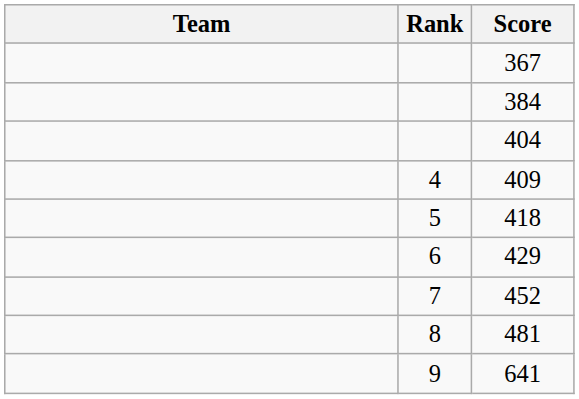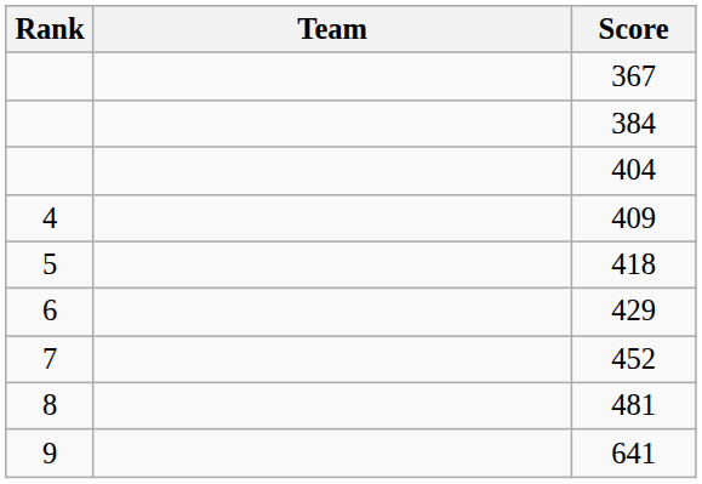 <table class=wikitable style="text-align:center">
 <tr>
+<th width=40>Rank</th>
 <th width=250>Team</th>
-<th width=40>Rank</th>
 <th width=60>Score</th>
 </tr>
 <tr>
+<td></td>
 <td align=left></td>
-<td></td>
 <td>367</td>
 </tr>
 <tr>
+<td></td>
 <td align=left></td>
-<td></td>
 <td>384</td>
 </tr>
 <tr>
+<td></td>
 <td align=left></td>
-<td></td>
 <td>404</td>
 </tr>
 <tr>
+<td>4</td>
 <td align=left></td>
-<td>4</td>
 <td>409</td>
 </tr>
 <tr>
+<td>5</td>
 <td align=left></td>
-<td>5</td>
 <td>418</td>
 </tr>
 <tr>
+<td>6</td>
 <td align=left></td>
-<td>6</td>
 <td>429</td>
 </tr>
 <tr>
+<td>7</td>
 <td align=left></td>
-<td>7</td>
 <td>452</td>
 </tr>
 <tr>
+<td>8</td>
 <td align=left></td>
-<td>8</td>
 <td>481</td>
 </tr>
 <tr>
+<td>9</td>
 <td align=left></td>
-<td>9</td>
 <td>641</td>
 </tr>
 </table>
